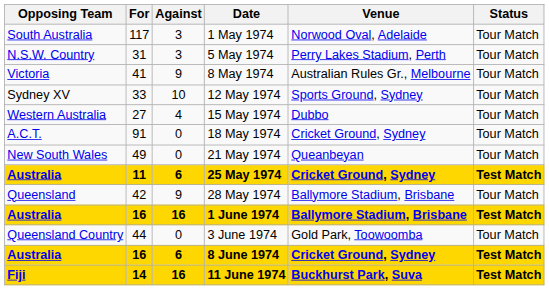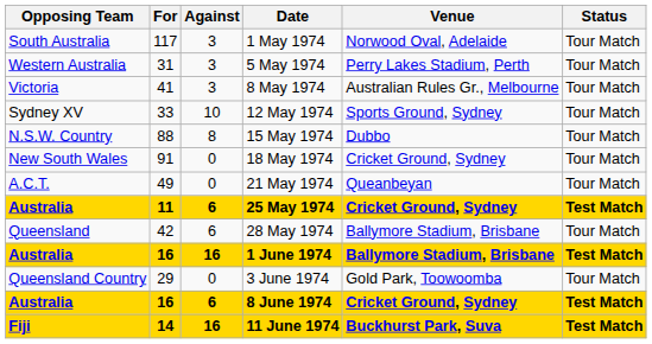 <table class=wikitable>
 <tr>
 <th>Opposing Team</th>
 <th>For</th>
 <th>Against</th>
 <th>Date</th>
 <th>Venue</th>
 <th>Status</th>
 </tr>
 <tr>
 <td><a href='#'>South Australia</a></td>
 <td align=center>117</td>
 <td align=center>3</td>
 <td>1 May 1974</td>
 <td><a href='#'>Norwood Oval</a>, <a href='#'>Adelaide</a></td>
 <td>Tour Match</td>
 </tr>
 <tr>
-<td><a href='#'>N.S.W. Country</a></td>
+<td><a href='#'>Western Australia</a></td>
 <td align=center>31</td>
 <td align=center>3</td>
 <td>5 May 1974</td>
 <td><a href='#'>Perry Lakes Stadium</a>, <a href='#'>Perth</a></td>
 <td>Tour Match</td>
 </tr>
 <tr>
 <td><a href='#'>Victoria</a></td>
 <td align=center>41</td>
-<td align=center>9</td>
+<td align=center>3</td>
 <td>8 May 1974</td>
 <td>Australian Rules Gr., <a href='#'>Melbourne</a></td>
 <td>Tour Match</td>
 </tr>
 <tr>
 <td>Sydney XV</td>
 <td align=center>33</td>
 <td align=center>10</td>
 <td>12 May 1974</td>
 <td><a href='#'>Sports Ground</a>, <a href='#'>Sydney</a></td>
 <td>Tour Match</td>
 </tr>
 <tr>
-<td><a href='#'>Western Australia</a></td>
-<td align=center>27</td>
-<td align=center>4</td>
+<td><a href='#'>N.S.W. Country</a></td>
+<td align=center>88</td>
+<td align=center>8</td>
 <td>15 May 1974</td>
 <td><a href='#'>Dubbo</a></td>
 <td>Tour Match</td>
 </tr>
 <tr>
-<td><a href='#'>A.C.T.</a></td>
+<td><a href='#'>New South Wales</a></td>
 <td align=center>91</td>
 <td align=center>0</td>
 <td>18 May 1974</td>
 <td><a href='#'>Cricket Ground</a>, <a href='#'>Sydney</a></td>
 <td>Tour Match</td>
 </tr>
 <tr>
-<td><a href='#'>New South Wales</a></td>
+<td><a href='#'>A.C.T.</a></td>
 <td align=center>49</td>
 <td align=center>0</td>
 <td>21 May 1974</td>
 <td><a href='#'>Queanbeyan</a></td>
 <td>Tour Match</td>
 </tr>
 <tr bgcolor="gold">
 <td><strong><a href='#'>Australia</a></strong></td>
 <td align=center><strong>11</strong></td>
 <td align=center><strong>6</strong></td>
 <td><strong>25 May 1974</strong></td>
 <td><strong><a href='#'>Cricket Ground</a>, <a href='#'>Sydney</a></strong></td>
 <td><strong>Test Match</strong></td>
 </tr>
 <tr>
 <td><a href='#'>Queensland</a></td>
 <td align=center>42</td>
-<td align=center>9</td>
+<td align=center>6</td>
 <td>28 May 1974</td>
 <td><a href='#'>Ballymore Stadium</a>, <a href='#'>Brisbane</a></td>
 <td>Tour Match</td>
 </tr>
 <tr bgcolor="gold">
 <td><strong><a href='#'>Australia</a></strong></td>
 <td align=center><strong>16</strong></td>
 <td align=center><strong>16</strong></td>
 <td><strong>1 June 1974</strong></td>
 <td><strong><a href='#'>Ballymore Stadium</a>, <a href='#'>Brisbane</a></strong></td>
 <td><strong>Test Match</strong></td>
 </tr>
 <tr>
 <td><a href='#'>Queensland Country</a></td>
-<td align=center>44</td>
+<td align=center>29</td>
 <td align=center>0</td>
 <td>3 June 1974</td>
 <td>Gold Park, <a href='#'>Toowoomba</a></td>
 <td>Tour Match</td>
 </tr>
 <tr bgcolor="gold">
 <td><strong><a href='#'>Australia</a></strong></td>
 <td align=center><strong>16</strong></td>
 <td align=center><strong>6</strong></td>
 <td><strong>8 June 1974</strong></td>
 <td><strong><a href='#'>Cricket Ground</a>, <a href='#'>Sydney</a></strong></td>
 <td><strong>Test Match</strong></td>
 </tr>
 <tr bgcolor="gold">
 <td><strong><a href='#'>Fiji</a></strong></td>
 <td align=center><strong>14</strong></td>
 <td align=center><strong>16</strong></td>
 <td><strong>11 June 1974</strong></td>
 <td><strong><a href='#'>Buckhurst Park</a>, <a href='#'>Suva</a></strong></td>
 <td><strong>Test Match</strong></td>
 </tr>
 </table>
